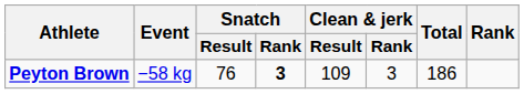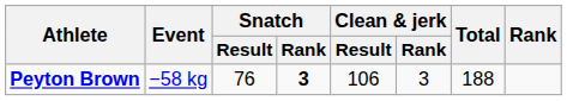 <table class="wikitable" style="font-size:90%">
 <tr>
 <th rowspan="2">Athlete</th>
 <th rowspan="2">Event</th>
 <th colspan="2">Snatch</th>
 <th colspan="2">Clean & jerk</th>
 <th rowspan="2">Total</th>
 <th rowspan="2">Rank</th>
 </tr>
 <tr style="font-size:95%">
 <th>Result</th>
 <th>Rank</th>
 <th>Result</th>
 <th>Rank</th>
 </tr>
 <tr align=center>
 <td align=left><strong><a href='#'>Peyton Brown</a></strong></td>
 <td align=left><a href='#'>−58 kg</a></td>
 <td>76</td>
 <td><strong>3</strong></td>
-<td>109</td>
+<td>106</td>
 <td>3</td>
-<td>186</td>
+<td>188</td>
 <td></td>
 </tr>
 </table>
